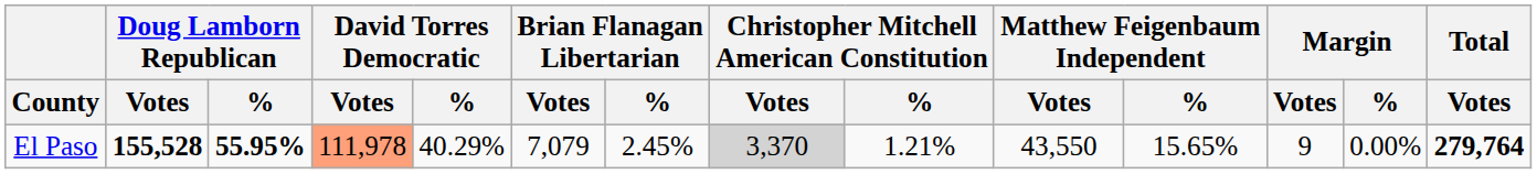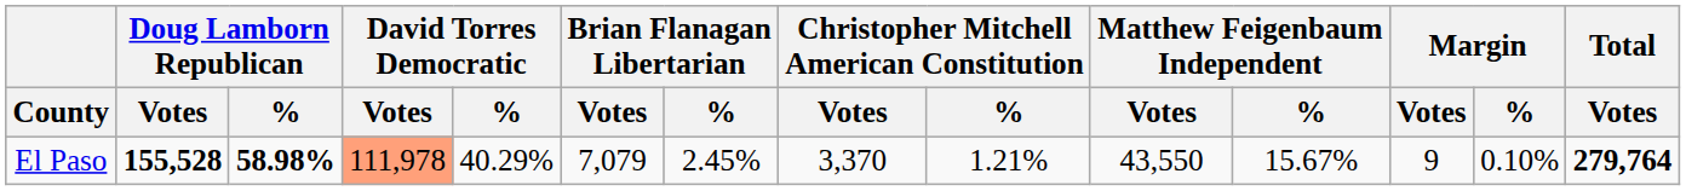 <table class="wikitable sortable" style="text-align:center">
 <tr>
 <th></th>
 <th style="text-align:center;" colspan="2"><a href='#'>Doug Lamborn</a><br>Republican</th>
 <th style="text-align:center;" colspan="2">David Torres<br>Democratic</th>
 <th style="text-align:center;" colspan="2">Brian Flanagan<br>Libertarian</th>
 <th style="text-align:center;" colspan="2">Christopher Mitchell<br>American Constitution</th>
 <th style="text-align:center;" colspan="2">Matthew Feigenbaum<br>Independent</th>
 <th style="text-align:center;" colspan="2">Margin</th>
 <th style="text-align:center;">Total</th>
 </tr>
 <tr>
 <th align=center>County</th>
 <th style="text-align:center;" data-sort-type="number">Votes</th>
 <th style="text-align:center;" data-sort-type="number">%</th>
 <th style="text-align:center;" data-sort-type="number">Votes</th>
 <th style="text-align:center;" data-sort-type="number">%</th>
 <th style="text-align:center;" data-sort-type="number">Votes</th>
 <th style="text-align:center;" data-sort-type="number">%</th>
 <th style="text-align:center;" data-sort-type="number">Votes</th>
 <th style="text-align:center;" data-sort-type="number">%</th>
 <th style="text-align:center;" data-sort-type="number">Votes</th>
 <th style="text-align:center;" data-sort-type="number">%</th>
 <th style="text-align:center;" data-sort-type="number">Votes</th>
 <th style="text-align:center;" data-sort-type="number">%</th>
 <th style="text-align:center;" data-sort-type="number">Votes</th>
 </tr>
 <tr>
 <td align=center><a href='#'>El Paso</a></td>
 <td><strong>155,528</strong></td>
-<td><strong>55.95%</strong></td>
+<td><strong>58.98%</strong></td>
 <td style="background: lightsalmon;">111,978</td>
 <td>40.29%</td>
 <td>7,079</td>
 <td>2.45%</td>
-<td style="background: lightgrey;">3,370</td>
+<td>3,370</td>
 <td>1.21%</td>
 <td>43,550</td>
-<td>15.65%</td>
+<td>15.67%</td>
 <td>9</td>
-<td>0.00%</td>
+<td>0.10%</td>
 <td><strong>279,764</strong></td>
 </tr>
 </table>
